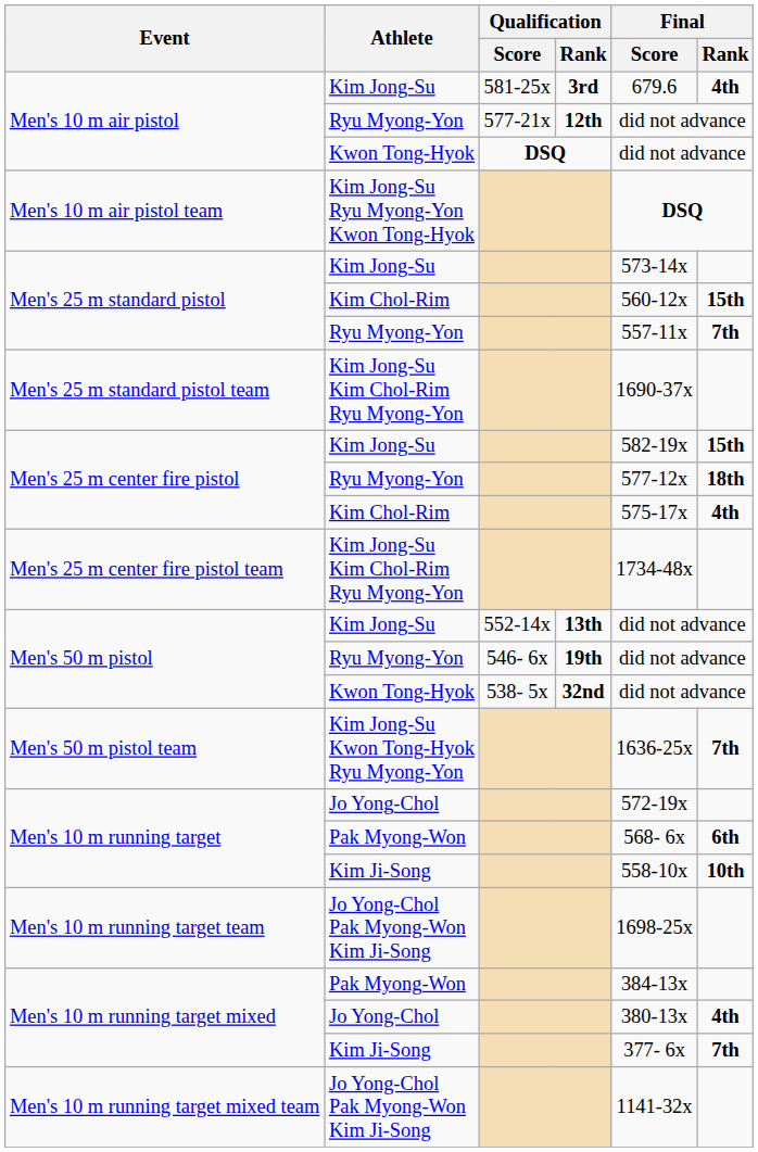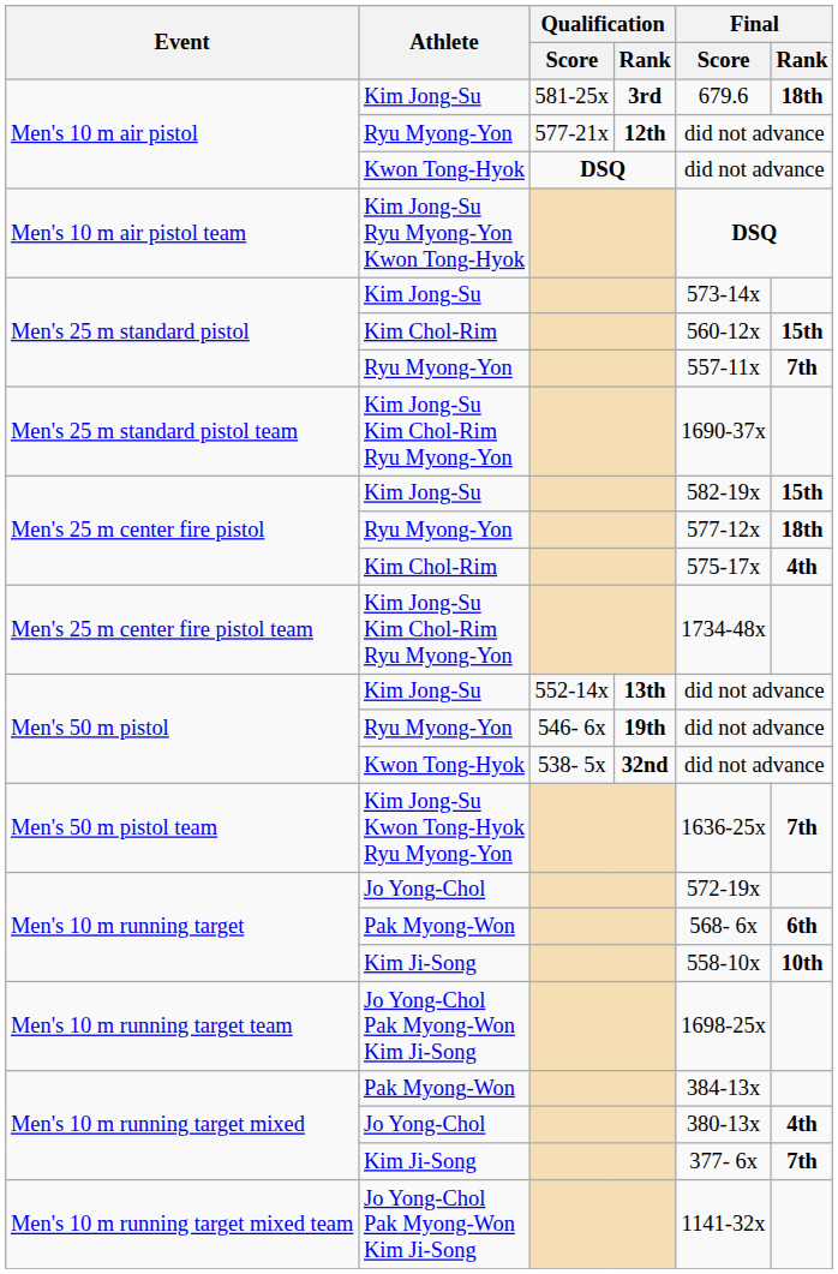 <table class="wikitable" style="font-size:90%">
 <tr>
 <th rowspan="2">Event</th>
 <th rowspan="2">Athlete</th>
 <th colspan="2">Qualification</th>
 <th colspan="2">Final</th>
 </tr>
 <tr>
 <th>Score</th>
 <th>Rank</th>
 <th>Score</th>
 <th>Rank</th>
 </tr>
 <tr>
 <td rowspan=3><a href='#'>Men's 10 m air pistol</a></td>
 <td><a href='#'>Kim Jong-Su</a></td>
 <td align=center>581-25x</td>
 <td align=center><strong>3rd</strong></td>
 <td align=center>679.6</td>
-<td align=center><strong>4th</strong></td>
+<td align=center><strong>18th</strong></td>
 </tr>
 <tr>
 <td><a href='#'>Ryu Myong-Yon</a></td>
 <td align=center>577-21x</td>
 <td align=center><strong>12th</strong></td>
 <td align=center colspan=2>did not advance</td>
 </tr>
 <tr>
 <td><a href='#'>Kwon Tong-Hyok</a></td>
 <td align=center colspan=2><strong>DSQ</strong></td>
 <td align=center colspan=2>did not advance</td>
 </tr>
 <tr>
 <td><a href='#'>Men's 10 m air pistol team</a></td>
 <td><a href='#'>Kim Jong-Su</a><br><a href='#'>Ryu Myong-Yon</a><br><a href='#'>Kwon Tong-Hyok</a></td>
 <td colspan=2 bgcolor=wheat></td>
 <td align=center colspan=2><strong>DSQ</strong></td>
 </tr>
 <tr>
 <td rowspan=3><a href='#'>Men's 25 m standard pistol</a></td>
 <td><a href='#'>Kim Jong-Su</a></td>
 <td colspan=2 bgcolor=wheat></td>
 <td align=center>573-14x</td>
 <td align=center></td>
 </tr>
 <tr>
 <td><a href='#'>Kim Chol-Rim</a></td>
 <td colspan=2 bgcolor=wheat></td>
 <td align=center>560-12x</td>
 <td align=center><strong>15th</strong></td>
 </tr>
 <tr>
 <td><a href='#'>Ryu Myong-Yon</a></td>
 <td colspan=2 bgcolor=wheat></td>
 <td align=center>557-11x</td>
 <td align=center><strong>7th</strong></td>
 </tr>
 <tr>
 <td><a href='#'>Men's 25 m standard pistol team</a></td>
 <td><a href='#'>Kim Jong-Su</a><br><a href='#'>Kim Chol-Rim</a><br><a href='#'>Ryu Myong-Yon</a></td>
 <td colspan=2 bgcolor=wheat></td>
 <td align=center>1690-37x</td>
 <td align=center></td>
 </tr>
 <tr>
 <td rowspan=3><a href='#'>Men's 25 m center fire pistol</a></td>
 <td><a href='#'>Kim Jong-Su</a></td>
 <td colspan=2 bgcolor=wheat></td>
 <td align=center>582-19x</td>
 <td align=center><strong>15th</strong></td>
 </tr>
 <tr>
 <td><a href='#'>Ryu Myong-Yon</a></td>
 <td colspan=2 bgcolor=wheat></td>
 <td align=center>577-12x</td>
 <td align=center><strong>18th</strong></td>
 </tr>
 <tr>
 <td><a href='#'>Kim Chol-Rim</a></td>
 <td colspan=2 bgcolor=wheat></td>
 <td align=center>575-17x</td>
 <td align=center><strong>4th</strong></td>
 </tr>
 <tr>
 <td><a href='#'>Men's 25 m center fire pistol team</a></td>
 <td><a href='#'>Kim Jong-Su</a><br><a href='#'>Kim Chol-Rim</a><br><a href='#'>Ryu Myong-Yon</a></td>
 <td colspan=2 bgcolor=wheat></td>
 <td align=center>1734-48x</td>
 <td align=center></td>
 </tr>
 <tr>
 <td rowspan=3><a href='#'>Men's 50 m pistol</a></td>
 <td><a href='#'>Kim Jong-Su</a></td>
 <td align=center>552-14x</td>
 <td align=center><strong>13th</strong></td>
 <td align=center colspan=2>did not advance</td>
 </tr>
 <tr>
 <td><a href='#'>Ryu Myong-Yon</a></td>
 <td align=center>546- 6x</td>
 <td align=center><strong>19th</strong></td>
 <td align=center colspan=2>did not advance</td>
 </tr>
 <tr>
 <td><a href='#'>Kwon Tong-Hyok</a></td>
 <td align=center>538- 5x</td>
 <td align=center><strong>32nd</strong></td>
 <td align=center colspan=2>did not advance</td>
 </tr>
 <tr>
 <td><a href='#'>Men's 50 m pistol team</a></td>
 <td><a href='#'>Kim Jong-Su</a><br><a href='#'>Kwon Tong-Hyok</a><br><a href='#'>Ryu Myong-Yon</a></td>
 <td colspan=2 bgcolor=wheat></td>
 <td align=center>1636-25x</td>
 <td align=center><strong>7th</strong></td>
 </tr>
 <tr>
 <td rowspan=3><a href='#'>Men's 10 m running target</a></td>
 <td><a href='#'>Jo Yong-Chol</a></td>
 <td colspan=2 bgcolor=wheat></td>
 <td align=center>572-19x</td>
 <td align=center></td>
 </tr>
 <tr>
 <td><a href='#'>Pak Myong-Won</a></td>
 <td colspan=2 bgcolor=wheat></td>
 <td align=center>568- 6x</td>
 <td align=center><strong>6th</strong></td>
 </tr>
 <tr>
 <td><a href='#'>Kim Ji-Song</a></td>
 <td colspan=2 bgcolor=wheat></td>
 <td align=center>558-10x</td>
 <td align=center><strong>10th</strong></td>
 </tr>
 <tr>
 <td><a href='#'>Men's 10 m running target team</a></td>
 <td><a href='#'>Jo Yong-Chol</a><br><a href='#'>Pak Myong-Won</a><br><a href='#'>Kim Ji-Song</a></td>
 <td colspan=2 bgcolor=wheat></td>
 <td align=center>1698-25x</td>
 <td align=center></td>
 </tr>
 <tr>
 <td rowspan=3><a href='#'>Men's 10 m running target mixed</a></td>
 <td><a href='#'>Pak Myong-Won</a></td>
 <td colspan=2 bgcolor=wheat></td>
 <td align=center>384-13x</td>
 <td align=center></td>
 </tr>
 <tr>
 <td><a href='#'>Jo Yong-Chol</a></td>
 <td colspan=2 bgcolor=wheat></td>
 <td align=center>380-13x</td>
 <td align=center><strong>4th</strong></td>
 </tr>
 <tr>
 <td><a href='#'>Kim Ji-Song</a></td>
 <td colspan=2 bgcolor=wheat></td>
 <td align=center>377- 6x</td>
 <td align=center><strong>7th</strong></td>
 </tr>
 <tr>
 <td><a href='#'>Men's 10 m running target mixed team</a></td>
 <td><a href='#'>Jo Yong-Chol</a><br><a href='#'>Pak Myong-Won</a><br><a href='#'>Kim Ji-Song</a></td>
 <td colspan=2 bgcolor=wheat></td>
 <td align=center>1141-32x</td>
 <td align=center></td>
 </tr>
 </table>
